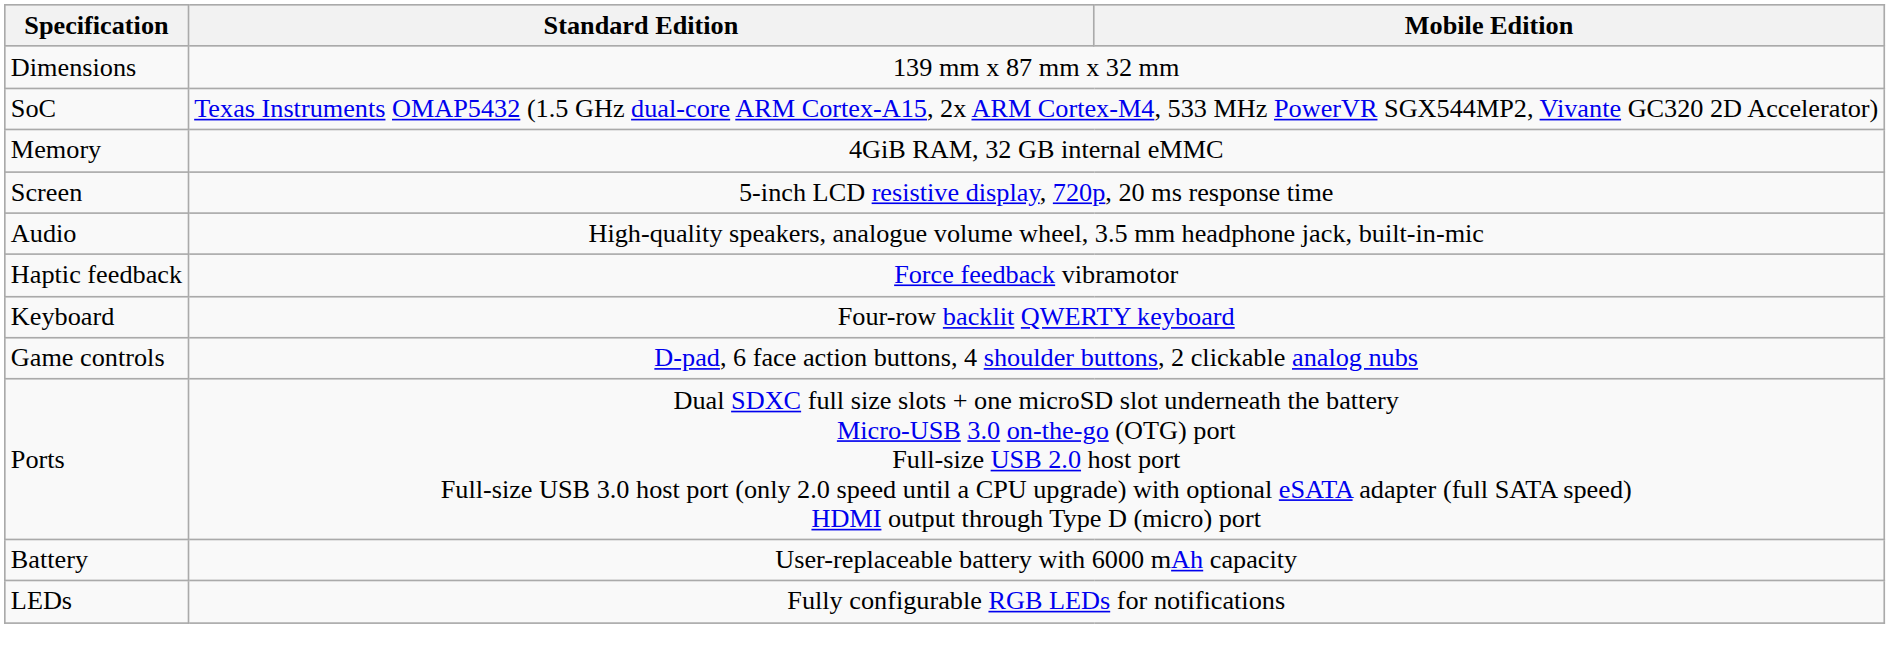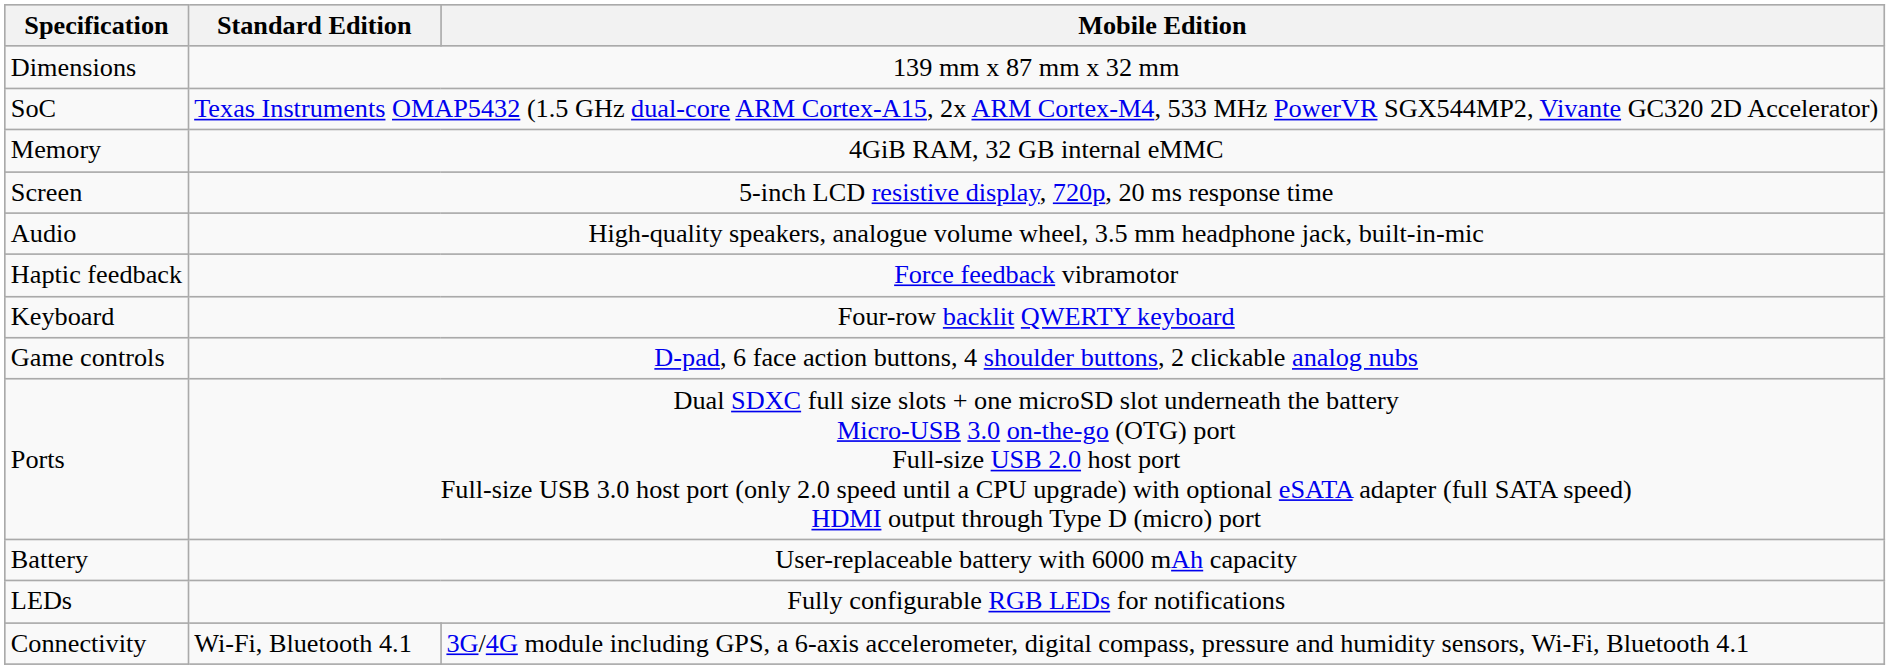 <table class="wikitable">
 <tr>
 <th>Specification</th>
 <th>Standard Edition</th>
 <th>Mobile Edition</th>
 </tr>
 <tr>
 <td>Dimensions</td>
 <td colspan="2" style="text-align: center;">139 mm x 87 mm x 32 mm</td>
 </tr>
 <tr>
 <td>SoC</td>
 <td colspan="2" style="text-align: center;"><a href='#'>Texas Instruments</a> <a href='#'>OMAP5432</a> (1.5 GHz <a href='#'>dual-core</a> <a href='#'>ARM Cortex-A15</a>,  2x <a href='#'>ARM Cortex-M4</a>, 533 MHz <a href='#'>PowerVR</a> SGX544MP2, <a href='#'>Vivante</a> GC320 2D Accelerator)</td>
 </tr>
 <tr>
 <td>Memory</td>
 <td colspan="2" style="text-align: center;">4GiB RAM, 32 GB internal eMMC</td>
 </tr>
 <tr>
 <td>Screen</td>
 <td colspan="2" style="text-align: center;">5-inch LCD <a href='#'>resistive display</a>, <a href='#'>720p</a>, 20 ms response time</td>
 </tr>
 <tr>
 <td>Audio</td>
 <td colspan="2" style="text-align: center;">High-quality speakers, analogue volume wheel, 3.5 mm headphone jack, built-in-mic</td>
 </tr>
 <tr>
 <td>Haptic feedback</td>
 <td colspan="2" style="text-align: center;"><a href='#'>Force feedback</a> vibramotor</td>
 </tr>
 <tr>
 <td>Keyboard</td>
 <td colspan="2" style="text-align: center;">Four-row <a href='#'>backlit</a> <a href='#'>QWERTY keyboard</a></td>
 </tr>
 <tr>
 <td>Game controls</td>
 <td colspan="2" style="text-align: center;"><a href='#'>D-pad</a>, 6 face action buttons, 4 <a href='#'>shoulder buttons</a>, 2 clickable <a href='#'>analog nubs</a></td>
 </tr>
 <tr>
 <td>Ports</td>
 <td colspan="2" style="text-align: center;">Dual <a href='#'>SDXC</a> full size slots + one microSD slot underneath the battery<br><a href='#'>Micro-USB</a> <a href='#'>3.0</a> <a href='#'>on-the-go</a> (OTG) port<br>Full-size <a href='#'>USB 2.0</a> host port<br>Full-size USB 3.0 host port (only 2.0 speed until a CPU upgrade) with optional <a href='#'>eSATA</a> adapter (full SATA speed)<br><a href='#'>HDMI</a> output through Type D (micro) port</td>
 </tr>
 <tr>
 <td>Battery</td>
 <td style="text-align: center;" colspan="2">User-replaceable battery with 6000 m<a href='#'>Ah</a> capacity</td>
 </tr>
 <tr>
 <td>LEDs</td>
 <td colspan="2" style="text-align: center;">Fully configurable <a href='#'>RGB LEDs</a> for notifications</td>
 </tr>
+<tr>
+<td>Connectivity</td>
+<td>Wi-Fi, Bluetooth 4.1</td>
+<td><a href='#'>3G</a>/<a href='#'>4G</a> module including GPS, a 6-axis accelerometer, digital compass, pressure and humidity sensors, Wi-Fi, Bluetooth 4.1</td>
+</tr>
 </table>
